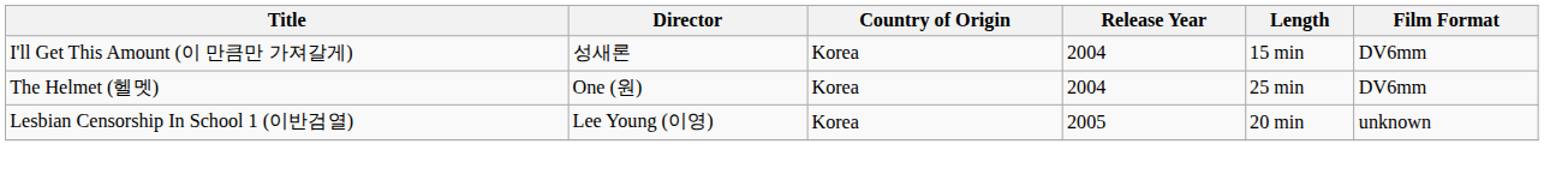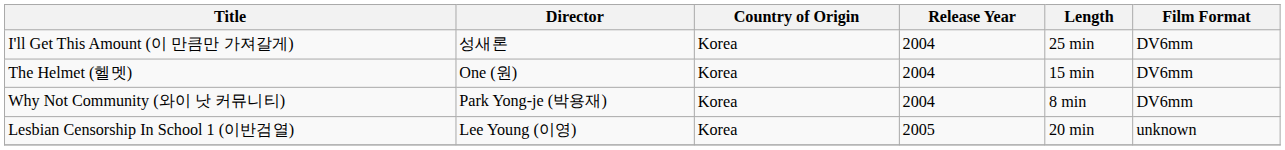 <table class="wikitable" style="width: 100%;">
 <tr>
 <th>Title</th>
 <th>Director</th>
 <th>Country of Origin</th>
 <th>Release Year</th>
 <th>Length</th>
 <th>Film Format</th>
 </tr>
 <tr>
 <td>I'll Get This Amount (이 만큼만 가져갈게)</td>
 <td>성새론</td>
 <td>Korea</td>
 <td>2004</td>
-<td>15 min</td>
+<td>25 min</td>
 <td>DV6mm</td>
 </tr>
 <tr>
 <td>The Helmet (헬멧)</td>
 <td>One (원)</td>
 <td>Korea</td>
 <td>2004</td>
-<td>25 min</td>
+<td>15 min</td>
+<td>DV6mm</td>
+</tr>
+<tr>
+<td>Why Not Community (와이 낫 커뮤니티)</td>
+<td>Park Yong-je (박용재)</td>
+<td>Korea</td>
+<td>2004</td>
+<td>8 min</td>
 <td>DV6mm</td>
 </tr>
 <tr>
 <td>Lesbian Censorship In School 1 (이반검열)</td>
 <td>Lee Young (이영)</td>
 <td>Korea</td>
 <td>2005</td>
 <td>20 min</td>
 <td>unknown</td>
 </tr>
 <tr>
 </tr>
 </table>
